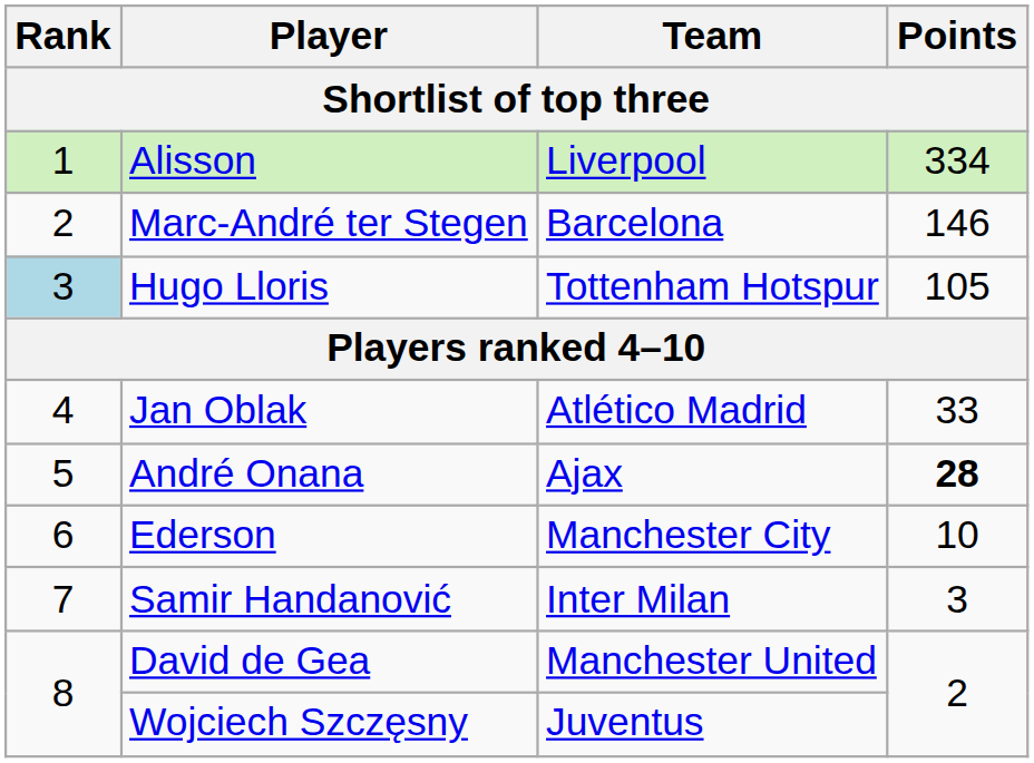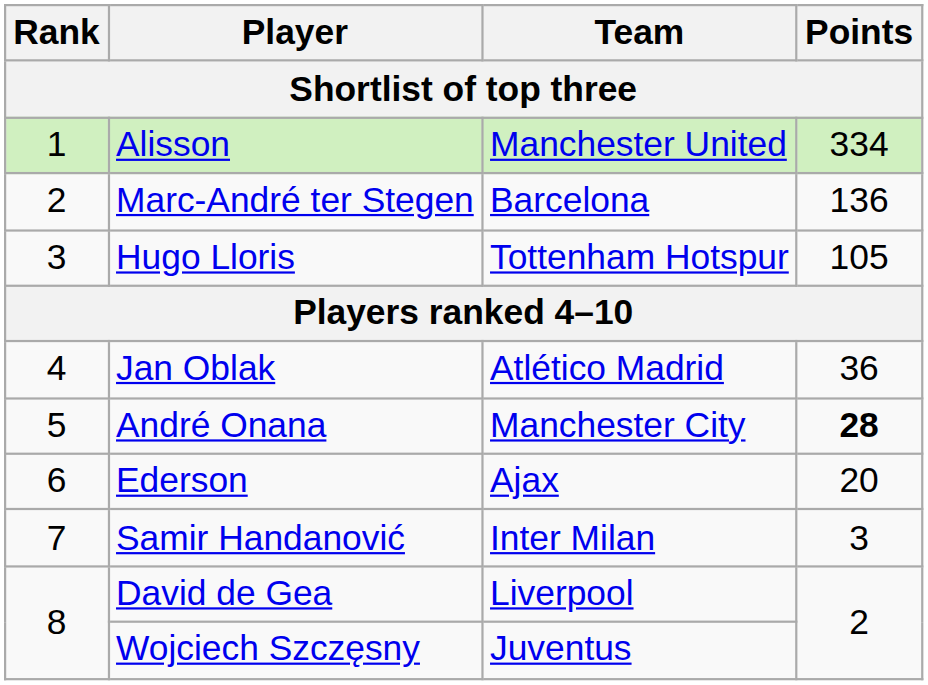 <table class="wikitable" style="text-align:center">
 <tr>
 <th>Rank</th>
 <th>Player</th>
 <th>Team</th>
 <th>Points</th>
 </tr>
 <tr>
 <th colspan=4>Shortlist of top three</th>
 </tr>
 <tr bgcolor="#D0F0C0">
 <td>1</td>
 <td align=left> <a href='#'>Alisson</a></td>
-<td align=left> <a href='#'>Liverpool</a></td>
+<td align=left> <a href='#'>Manchester United</a></td>
 <td>334</td>
 </tr>
 <tr>
 <td>2</td>
 <td align=left> <a href='#'>Marc-André ter Stegen</a></td>
 <td align=left> <a href='#'>Barcelona</a></td>
-<td>146</td>
+<td>136</td>
 </tr>
 <tr>
-<td style="background: lightblue;">3</td>
+<td>3</td>
 <td align=left> <a href='#'>Hugo Lloris</a></td>
 <td align=left> <a href='#'>Tottenham Hotspur</a></td>
 <td>105</td>
 </tr>
 <tr>
 <th colspan=4>Players ranked 4–10</th>
 </tr>
 <tr>
 <td>4</td>
 <td align=left> <a href='#'>Jan Oblak</a></td>
 <td align=left> <a href='#'>Atlético Madrid</a></td>
-<td>33</td>
+<td>36</td>
 </tr>
 <tr>
 <td>5</td>
 <td align=left> <a href='#'>André Onana</a></td>
-<td align=left> <a href='#'>Ajax</a></td>
+<td align=left> <a href='#'>Manchester City</a></td>
 <td><strong>28</strong></td>
 </tr>
 <tr>
 <td>6</td>
 <td align=left> <a href='#'>Ederson</a></td>
-<td align=left> <a href='#'>Manchester City</a></td>
-<td>10</td>
+<td align=left> <a href='#'>Ajax</a></td>
+<td>20</td>
 </tr>
 <tr>
 <td>7</td>
 <td align=left> <a href='#'>Samir Handanović</a></td>
 <td align=left> <a href='#'>Inter Milan</a></td>
 <td>3</td>
 </tr>
 <tr>
 <td rowspan=2>8</td>
 <td align=left> <a href='#'>David de Gea</a></td>
-<td align=left> <a href='#'>Manchester United</a></td>
+<td align=left> <a href='#'>Liverpool</a></td>
 <td rowspan=2>2</td>
 </tr>
 <tr>
 <td align=left> <a href='#'>Wojciech Szczęsny</a></td>
 <td align=left> <a href='#'>Juventus</a></td>
 </tr>
 </table>
